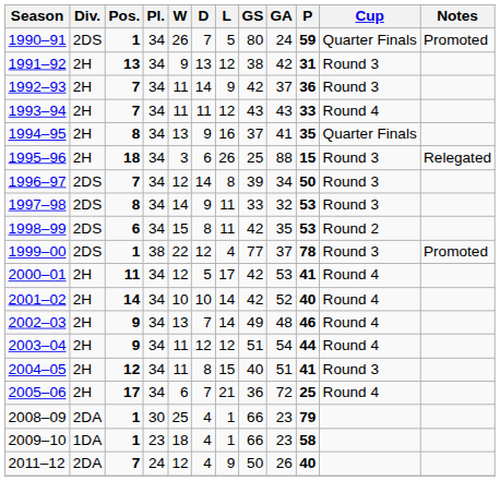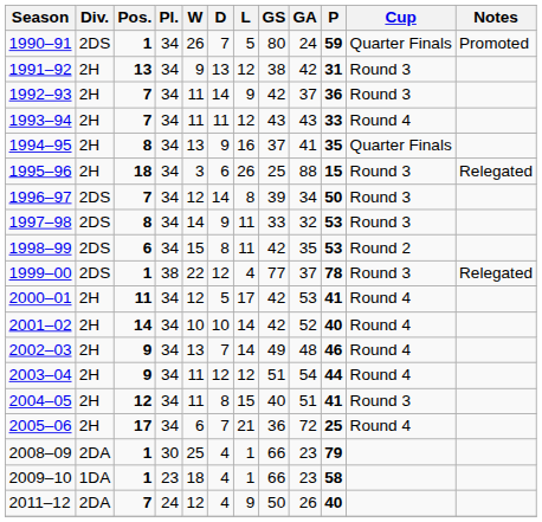 <table class="wikitable">
 <tr>
 <th>Season</th>
 <th>Div.</th>
 <th>Pos.</th>
 <th>Pl.</th>
 <th>W</th>
 <th>D</th>
 <th>L</th>
 <th>GS</th>
 <th>GA</th>
 <th>P</th>
 <th><a href='#'>Cup</a></th>
 <th>Notes</th>
 </tr>
 <tr>
 <td><a href='#'>1990–91</a></td>
 <td>2DS</td>
 <td align=right><strong>1</strong></td>
 <td align=right>34</td>
 <td align=right>26</td>
 <td align=right>7</td>
 <td align=right>5</td>
 <td align=right>80</td>
 <td align=right>24</td>
 <td align=right><strong>59</strong></td>
 <td>Quarter Finals</td>
 <td>Promoted</td>
 </tr>
 <tr>
 <td><a href='#'>1991–92</a></td>
 <td>2H</td>
 <td align=right><strong>13</strong></td>
 <td align=right>34</td>
 <td align=right>9</td>
 <td align=right>13</td>
 <td align=right>12</td>
 <td align=right>38</td>
 <td align=right>42</td>
 <td align=right><strong>31</strong></td>
 <td>Round 3</td>
 <td></td>
 </tr>
 <tr>
 <td><a href='#'>1992–93</a></td>
 <td>2H</td>
 <td align=right><strong>7</strong></td>
 <td align=right>34</td>
 <td align=right>11</td>
 <td align=right>14</td>
 <td align=right>9</td>
 <td align=right>42</td>
 <td align=right>37</td>
 <td align=right><strong>36</strong></td>
 <td>Round 3</td>
 <td></td>
 </tr>
 <tr>
 <td><a href='#'>1993–94</a></td>
 <td>2H</td>
 <td align=right><strong>7</strong></td>
 <td align=right>34</td>
 <td align=right>11</td>
 <td align=right>11</td>
 <td align=right>12</td>
 <td align=right>43</td>
 <td align=right>43</td>
 <td align=right><strong>33</strong></td>
 <td>Round 4</td>
 <td></td>
 </tr>
 <tr>
 <td><a href='#'>1994–95</a></td>
 <td>2H</td>
 <td align=right><strong>8</strong></td>
 <td align=right>34</td>
 <td align=right>13</td>
 <td align=right>9</td>
 <td align=right>16</td>
 <td align=right>37</td>
 <td align=right>41</td>
 <td align=right><strong>35</strong></td>
 <td>Quarter Finals</td>
 <td></td>
 </tr>
 <tr>
 <td><a href='#'>1995–96</a></td>
 <td>2H</td>
 <td align=right><strong>18</strong></td>
 <td align=right>34</td>
 <td align=right>3</td>
 <td align=right>6</td>
 <td align=right>26</td>
 <td align=right>25</td>
 <td align=right>88</td>
 <td align=right><strong>15</strong></td>
 <td>Round 3</td>
 <td>Relegated</td>
 </tr>
 <tr>
 <td><a href='#'>1996–97</a></td>
 <td>2DS</td>
 <td align=right><strong>7</strong></td>
 <td align=right>34</td>
 <td align=right>12</td>
 <td align=right>14</td>
 <td align=right>8</td>
 <td align=right>39</td>
 <td align=right>34</td>
 <td align=right><strong>50</strong></td>
 <td>Round 3</td>
 <td></td>
 </tr>
 <tr>
 <td><a href='#'>1997–98</a></td>
 <td>2DS</td>
 <td align=right><strong>8</strong></td>
 <td align=right>34</td>
 <td align=right>14</td>
 <td align=right>9</td>
 <td align=right>11</td>
 <td align=right>33</td>
 <td align=right>32</td>
 <td align=right><strong>53</strong></td>
 <td>Round 3</td>
 <td></td>
 </tr>
 <tr>
 <td><a href='#'>1998–99</a></td>
 <td>2DS</td>
 <td align=right><strong>6</strong></td>
 <td align=right>34</td>
 <td align=right>15</td>
 <td align=right>8</td>
 <td align=right>11</td>
 <td align=right>42</td>
 <td align=right>35</td>
 <td align=right><strong>53</strong></td>
 <td>Round 2</td>
 <td></td>
 </tr>
 <tr>
 <td><a href='#'>1999–00</a></td>
 <td>2DS</td>
 <td align=right><strong>1</strong></td>
 <td align=right>38</td>
 <td align=right>22</td>
 <td align=right>12</td>
 <td align=right>4</td>
 <td align=right>77</td>
 <td align=right>37</td>
 <td align=right><strong>78</strong></td>
 <td>Round 3</td>
-<td>Promoted</td>
+<td>Relegated</td>
 </tr>
 <tr>
 <td><a href='#'>2000–01</a></td>
 <td>2H</td>
 <td align=right><strong>11</strong></td>
 <td align=right>34</td>
 <td align=right>12</td>
 <td align=right>5</td>
 <td align=right>17</td>
 <td align=right>42</td>
 <td align=right>53</td>
 <td align=right><strong>41</strong></td>
 <td>Round 4</td>
 <td></td>
 </tr>
 <tr>
 <td><a href='#'>2001–02</a></td>
 <td>2H</td>
 <td align=right><strong>14</strong></td>
 <td align=right>34</td>
 <td align=right>10</td>
 <td align=right>10</td>
 <td align=right>14</td>
 <td align=right>42</td>
 <td align=right>52</td>
 <td align=right><strong>40</strong></td>
 <td>Round 4</td>
 <td></td>
 </tr>
 <tr>
 <td><a href='#'>2002–03</a></td>
 <td>2H</td>
 <td align=right><strong>9</strong></td>
 <td align=right>34</td>
 <td align=right>13</td>
 <td align=right>7</td>
 <td align=right>14</td>
 <td align=right>49</td>
 <td align=right>48</td>
 <td align=right><strong>46</strong></td>
 <td>Round 4</td>
 <td></td>
 </tr>
 <tr>
 <td><a href='#'>2003–04</a></td>
 <td>2H</td>
 <td align=right><strong>9</strong></td>
 <td align=right>34</td>
 <td align=right>11</td>
 <td align=right>12</td>
 <td align=right>12</td>
 <td align=right>51</td>
 <td align=right>54</td>
 <td align=right><strong>44</strong></td>
 <td>Round 4</td>
 <td></td>
 </tr>
 <tr>
 <td><a href='#'>2004–05</a></td>
 <td>2H</td>
 <td align=right><strong>12</strong></td>
 <td align=right>34</td>
 <td align=right>11</td>
 <td align=right>8</td>
 <td align=right>15</td>
 <td align=right>40</td>
 <td align=right>51</td>
 <td align=right><strong>41</strong></td>
 <td>Round 3</td>
 <td></td>
 </tr>
 <tr>
 <td><a href='#'>2005–06</a></td>
 <td>2H</td>
 <td align=right><strong>17</strong></td>
 <td align=right>34</td>
 <td align=right>6</td>
 <td align=right>7</td>
 <td align=right>21</td>
 <td align=right>36</td>
 <td align=right>72</td>
 <td align=right><strong>25</strong></td>
 <td>Round 4</td>
 <td></td>
 </tr>
 <tr>
 <td>2008–09</td>
 <td>2DA</td>
 <td align=right><strong>1</strong></td>
 <td align=right>30</td>
 <td align=right>25</td>
 <td align=right>4</td>
 <td align=right>1</td>
 <td align=right>66</td>
 <td align=right>23</td>
 <td align=right><strong>79</strong></td>
 <td></td>
 <td></td>
 </tr>
 <tr>
 <td>2009–10</td>
 <td>1DA</td>
 <td align=right><strong>1</strong></td>
 <td align=right>23</td>
 <td align=right>18</td>
 <td align=right>4</td>
 <td align=right>1</td>
 <td align=right>66</td>
 <td align=right>23</td>
 <td align=right><strong>58</strong></td>
 <td></td>
 <td></td>
 </tr>
 <tr>
 <td>2011–12</td>
 <td>2DA</td>
 <td align=right><strong>7</strong></td>
 <td align=right>24</td>
 <td align=right>12</td>
 <td align=right>4</td>
 <td align=right>9</td>
 <td align=right>50</td>
 <td align=right>26</td>
 <td align=right><strong>40</strong></td>
 <td></td>
 <td></td>
 </tr>
 <tr>
 </tr>
 </table>
